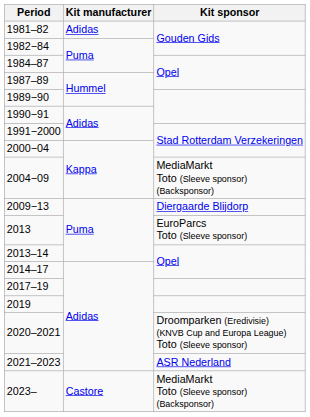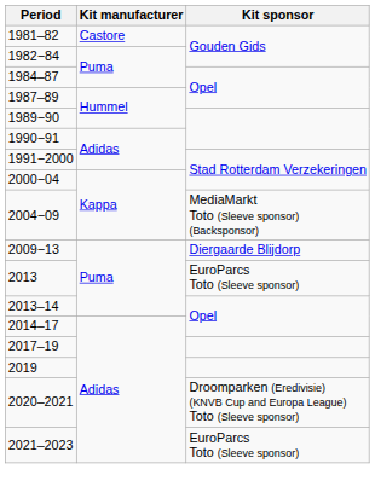 <table class=wikitable>
 <tr>
 <th>Period</th>
 <th>Kit manufacturer</th>
 <th>Kit sponsor</th>
 </tr>
 <tr>
 <td>1981–82</td>
-<td><a href='#'>Adidas</a></td>
+<td><a href='#'>Castore</a></td>
 <td rowspan=2><a href='#'>Gouden Gids</a></td>
 </tr>
 <tr>
 <td>1982−84</td>
 <td rowspan=2><a href='#'>Puma</a></td>
 </tr>
 <tr>
 <td>1984–87</td>
 <td rowspan=2><a href='#'>Opel</a></td>
 </tr>
 <tr>
 <td>1987–89</td>
 <td rowspan=2><a href='#'>Hummel</a></td>
 </tr>
 <tr>
 <td>1989−90</td>
 <td rowspan=2></td>
 </tr>
 <tr>
 <td>1990−91</td>
 <td rowspan=2><a href='#'>Adidas</a></td>
 </tr>
 <tr>
 <td>1991−2000</td>
 <td rowspan=2><a href='#'>Stad Rotterdam Verzekeringen</a></td>
 </tr>
 <tr>
 <td>2000−04</td>
 <td rowspan=2><a href='#'>Kappa</a></td>
 </tr>
 <tr>
 <td>2004−09</td>
 <td>MediaMarkt<br>Toto <small>(Sleeve sponsor)</small><br> <small>(Backsponsor)</small></td>
 </tr>
 <tr>
 <td>2009−13</td>
 <td rowspan=3><a href='#'>Puma</a></td>
 <td><a href='#'>Diergaarde Blijdorp</a></td>
 </tr>
 <tr>
 <td>2013</td>
 <td>EuroParcs<br>Toto <small>(Sleeve sponsor)</small></td>
 </tr>
 <tr>
 <td>2013–14</td>
 <td rowspan=2><a href='#'>Opel</a></td>
 </tr>
 <tr>
 <td>2014–17</td>
 <td rowspan="5"><a href='#'>Adidas</a></td>
 </tr>
 <tr>
 <td>2017–19</td>
 <td></td>
 </tr>
 <tr>
 <td>2019</td>
 <td></td>
 </tr>
 <tr>
 <td>2020–2021</td>
 <td>Droomparken <small>(Eredivisie)</small><br> <small>(KNVB Cup and Europa League)</small><br>Toto <small>(Sleeve sponsor)</small></td>
 </tr>
 <tr>
 <td>2021–2023</td>
-<td><a href='#'>ASR Nederland</a></td>
-</tr>
-<tr>
-<td>2023–</td>
-<td><a href='#'>Castore</a></td>
-<td>MediaMarkt<br>Toto <small>(Sleeve sponsor)</small><br> <small>(Backsponsor)</small></td>
+<td>EuroParcs<br>Toto <small>(Sleeve sponsor)</small></td>
 </tr>
 </table>
